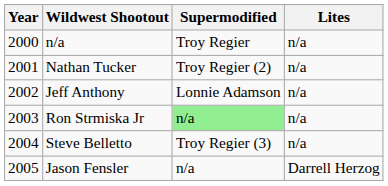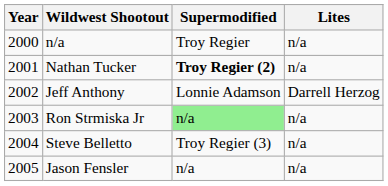 <table class="wikitable" style="font-size:90%;">
 <tr>
 <th>Year</th>
 <th>Wildwest Shootout</th>
 <th>Supermodified</th>
 <th>Lites</th>
 </tr>
 <tr>
 <td>2000</td>
 <td>n/a</td>
 <td>Troy Regier</td>
 <td>n/a</td>
 </tr>
 <tr>
 <td>2001</td>
 <td>Nathan Tucker</td>
-<td>Troy Regier (2)</td>
+<td><strong>Troy Regier (2)</strong></td>
 <td>n/a</td>
 </tr>
 <tr>
 <td>2002</td>
 <td>Jeff Anthony</td>
 <td>Lonnie Adamson</td>
-<td>n/a</td>
+<td>Darrell Herzog</td>
 </tr>
 <tr>
 <td>2003</td>
 <td>Ron Strmiska Jr</td>
 <td style="background: lightgreen;">n/a</td>
 <td>n/a</td>
 </tr>
 <tr>
 <td>2004</td>
 <td>Steve Belletto</td>
 <td>Troy Regier (3)</td>
 <td>n/a</td>
 </tr>
 <tr>
 <td>2005</td>
 <td>Jason Fensler</td>
 <td>n/a</td>
-<td>Darrell Herzog</td>
+<td>n/a</td>
 </tr>
 </table>
